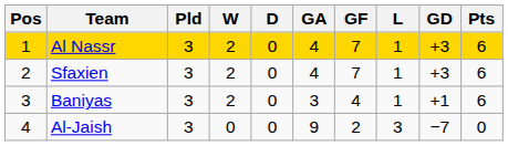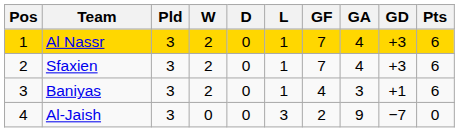 <table class="wikitable" style="font-size: 95%; text-align: center;">
 <tr>
 <th style="width: 30px;">Pos</th>
 <th style="width: 100px;">Team</th>
 <th style="width: 30px;">Pld</th>
 <th style="width: 30px;">W</th>
 <th style="width: 30px;">D</th>
+<th style="width: 30px;">L</th>
+<th style="width: 30px;">GF</th>
 <th style="width: 30px;">GA</th>
-<th style="width: 30px;">GF</th>
-<th style="width: 30px;">L</th>
 <th style="width: 30px;">GD</th>
 <th style="width: 30px;">Pts</th>
 </tr>
 <tr bgcolor="gold">
 <td>1</td>
 <td align=left> <a href='#'>Al Nassr</a></td>
 <td>3</td>
 <td>2</td>
 <td>0</td>
+<td>1</td>
+<td>7</td>
 <td>4</td>
-<td>7</td>
-<td>1</td>
 <td>+3</td>
 <td>6</td>
 </tr>
 <tr>
 <td>2</td>
 <td align=left> <a href='#'>Sfaxien</a></td>
 <td>3</td>
 <td>2</td>
 <td>0</td>
+<td>1</td>
+<td>7</td>
 <td>4</td>
-<td>7</td>
-<td>1</td>
 <td>+3</td>
 <td>6</td>
 </tr>
 <tr>
 <td>3</td>
 <td align=left> <a href='#'>Baniyas</a></td>
 <td>3</td>
 <td>2</td>
 <td>0</td>
+<td>1</td>
+<td>4</td>
 <td>3</td>
-<td>4</td>
-<td>1</td>
 <td>+1</td>
 <td>6</td>
 </tr>
 <tr>
 <td>4</td>
 <td align=left> <a href='#'>Al-Jaish</a></td>
 <td>3</td>
 <td>0</td>
 <td>0</td>
+<td>3</td>
+<td>2</td>
 <td>9</td>
-<td>2</td>
-<td>3</td>
 <td>−7</td>
 <td>0</td>
 </tr>
 </table>
